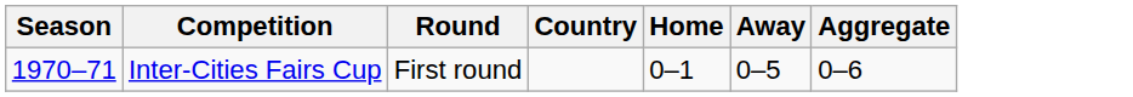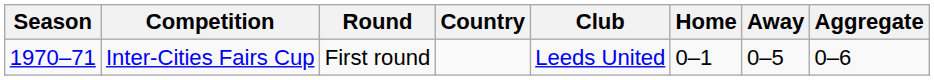 <table class="wikitable">
 <tr>
 <th>Season</th>
 <th>Competition</th>
 <th>Round</th>
 <th>Country</th>
+<th>Club</th>
 <th>Home</th>
 <th>Away</th>
 <th>Aggregate</th>
 </tr>
 <tr>
 <td><a href='#'>1970–71</a></td>
 <td><a href='#'>Inter-Cities Fairs Cup</a></td>
 <td>First round</td>
 <td></td>
+<td><a href='#'>Leeds United</a></td>
 <td>0–1</td>
 <td>0–5</td>
 <td>0–6</td>
 </tr>
 </table>
